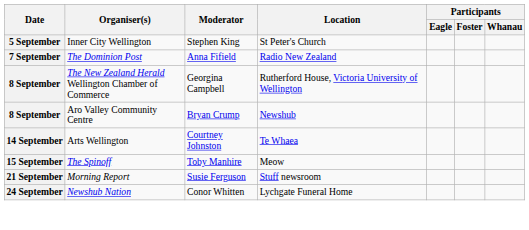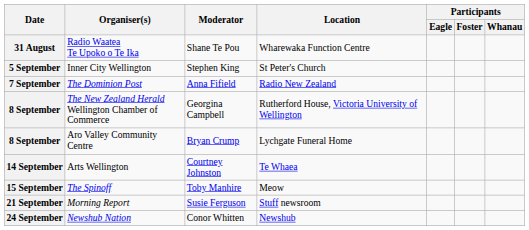 <table class="wikitable plainrowheaders">
 <tr>
 <th scope="col" rowspan="2">Date</th>
 <th scope="col" rowspan="2">Organiser(s)</th>
 <th scope="col" rowspan="2">Moderator</th>
 <th scope="col" rowspan="2">Location</th>
 <th scope="col" colspan="3">Participants</th>
 </tr>
 <tr>
 <th scope="col">Eagle</th>
 <th scope="col">Foster</th>
 <th scope="col">Whanau</th>
+</tr>
+<tr>
+<th scope="row">31 August</th>
+<td><a href='#'>Radio Waatea</a><br><a href='#'>Te Upoko o Te Ika</a></td>
+<td>Shane Te Pou</td>
+<td>Wharewaka Function Centre</td>
+<td></td>
+<td></td>
+<td></td>
 </tr>
 <tr>
 <th scope="row">5 September</th>
 <td>Inner City Wellington</td>
 <td>Stephen King</td>
 <td>St Peter's Church</td>
 <td></td>
 <td></td>
 <td></td>
 </tr>
 <tr>
 <th scope="row">7 September</th>
 <td><em><a href='#'>The Dominion Post</a></em></td>
 <td><a href='#'>Anna Fifield</a></td>
 <td><a href='#'>Radio New Zealand</a></td>
 <td></td>
 <td></td>
 <td></td>
 </tr>
 <tr>
 <th scope="row">8 September</th>
 <td><em><a href='#'>The New Zealand Herald</a></em><br>Wellington Chamber of Commerce</td>
 <td>Georgina Campbell</td>
 <td>Rutherford House, <a href='#'>Victoria University of Wellington</a></td>
 <td></td>
 <td></td>
 <td></td>
 </tr>
 <tr>
 <th scope="row">8 September</th>
 <td>Aro Valley Community Centre</td>
 <td><a href='#'>Bryan Crump</a></td>
-<td><a href='#'>Newshub</a></td>
+<td>Lychgate Funeral Home</td>
 <td></td>
 <td></td>
 <td></td>
 </tr>
 <tr>
 <th scope="row">14 September</th>
 <td>Arts Wellington</td>
 <td><a href='#'>Courtney Johnston</a></td>
 <td><a href='#'>Te Whaea</a></td>
 <td></td>
 <td></td>
 <td></td>
 </tr>
 <tr>
 <th scope="row">15 September</th>
 <td><em><a href='#'>The Spinoff</a></em></td>
 <td><a href='#'>Toby Manhire</a></td>
 <td>Meow</td>
 <td></td>
 <td></td>
 <td></td>
 </tr>
 <tr>
 <th scope="row">21 September</th>
 <td><em>Morning Report</em></td>
 <td><a href='#'>Susie Ferguson</a></td>
 <td><a href='#'>Stuff</a> newsroom</td>
 <td></td>
 <td></td>
 <td></td>
 </tr>
 <tr>
 <th scope="row">24 September</th>
 <td><em><a href='#'>Newshub Nation</a></em></td>
 <td>Conor Whitten</td>
-<td>Lychgate Funeral Home</td>
+<td><a href='#'>Newshub</a></td>
 <td></td>
 <td></td>
 <td></td>
 </tr>
 </table>
